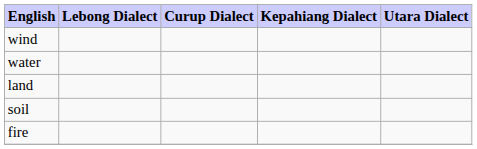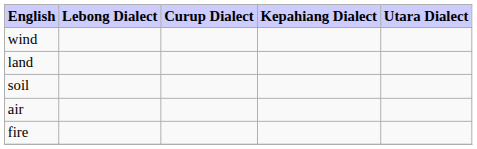 <table class="wikitable">
 <tr>
 <th style="background: #CCCCFF;">English</th>
 <th style="background: #CCCCFF;">Lebong Dialect</th>
 <th style="background: #CCCCFF;">Curup Dialect</th>
 <th style="background: #CCCCFF;">Kepahiang Dialect</th>
 <th style="background: #CCCCFF;">Utara Dialect</th>
 </tr>
 <tr>
 <td>wind</td>
-<td></td>
-<td></td>
-<td></td>
-<td></td>
-</tr>
-<tr>
-<td>water</td>
 <td></td>
 <td></td>
 <td></td>
 <td></td>
 </tr>
 <tr>
 <td>land</td>
 <td></td>
 <td></td>
 <td></td>
 <td></td>
 </tr>
 <tr>
 <td>soil</td>
 <td></td>
 <td></td>
 <td></td>
 <td></td>
 </tr>
 <tr>
+<td>air</td>
+<td></td>
+<td></td>
+<td></td>
+<td></td>
+</tr>
+<tr>
 <td>fire</td>
 <td></td>
 <td></td>
 <td></td>
 <td></td>
 </tr>
 <tr>
 </tr>
 </table>
